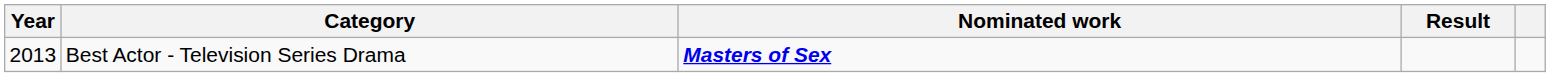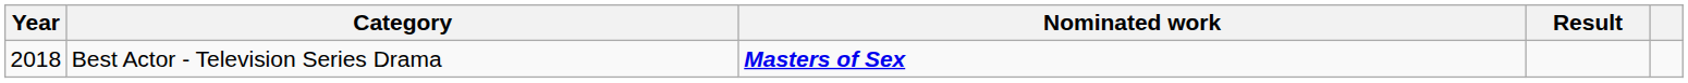 <table class="wikitable">
 <tr>
 <th scope="col" style="width:1em;">Year</th>
 <th scope="col" style="width:29em;">Category</th>
 <th scope="col" style="width:34em;">Nominated work</th>
 <th scope="col" style="width:5em;">Result</th>
 <th scope="col" style="width:1em;"></th>
 </tr>
 <tr>
-<td>2013</td>
+<td>2018</td>
 <td>Best Actor - Television Series Drama</td>
 <td><strong><em><a href='#'>Masters of Sex</a></em></strong></td>
 <td></td>
 <td></td>
 </tr>
 </table>
